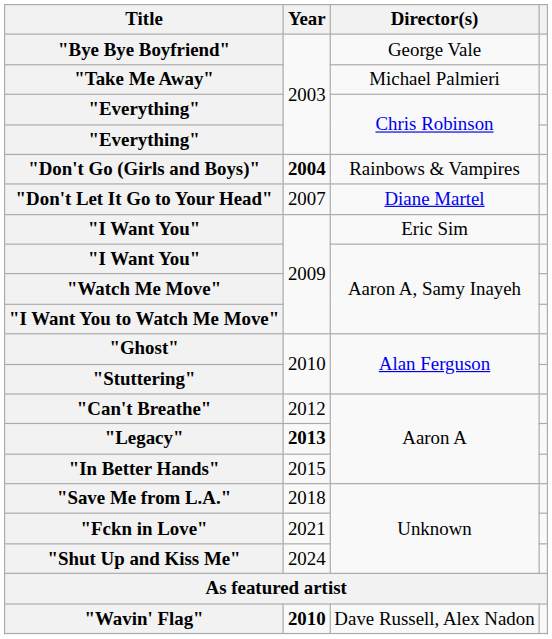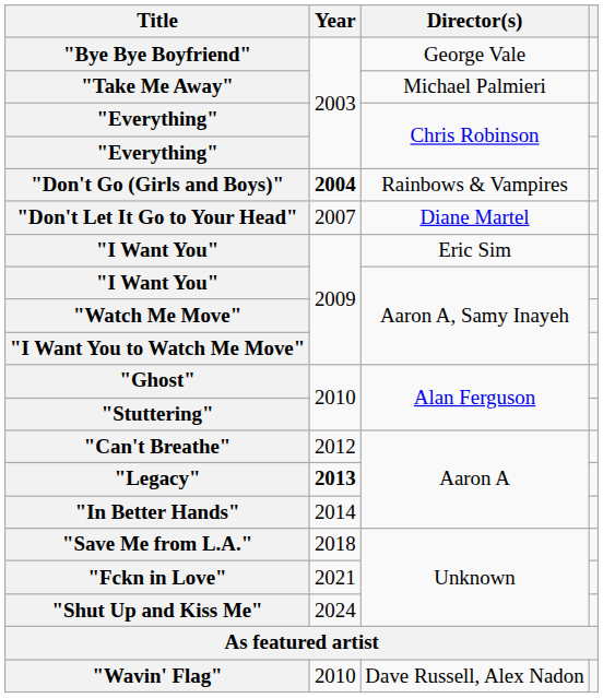 <table class="wikitable plainrowheaders" style="text-align:center">
 <tr>
 <th scope="col">Title</th>
 <th scope="col">Year</th>
 <th scope="col">Director(s)</th>
 <th scope="col"></th>
 </tr>
 <tr>
 <th scope="row">"Bye Bye Boyfriend"</th>
 <td rowspan="4">2003</td>
 <td>George Vale</td>
 <td></td>
 </tr>
 <tr>
 <th scope="row">"Take Me Away"</th>
 <td>Michael Palmieri</td>
 <td></td>
 </tr>
 <tr>
 <th scope="row">"Everything"</th>
 <td rowspan="2"><a href='#'>Chris Robinson</a></td>
 <td></td>
 </tr>
 <tr>
 <th scope="row">"Everything" </th>
 <td></td>
 </tr>
 <tr>
 <th scope="row">"Don't Go (Girls and Boys)"</th>
 <td><strong>2004</strong></td>
 <td>Rainbows & Vampires</td>
 <td></td>
 </tr>
 <tr>
 <th scope="row">"Don't Let It Go to Your Head"</th>
 <td>2007</td>
 <td><a href='#'>Diane Martel</a></td>
 <td></td>
 </tr>
 <tr>
 <th scope="row">"I Want You"</th>
 <td rowspan="4">2009</td>
 <td>Eric Sim</td>
 <td></td>
 </tr>
 <tr>
 <th scope="row">"I Want You" </th>
 <td rowspan="3">Aaron A, Samy Inayeh</td>
 <td></td>
 </tr>
 <tr>
 <th scope="row">"Watch Me Move"</th>
 <td></td>
 </tr>
 <tr>
 <th scope="row">"I Want You to Watch Me Move"</th>
 <td></td>
 </tr>
 <tr>
 <th scope="row">"Ghost"</th>
 <td rowspan="2">2010</td>
 <td rowspan="2"><a href='#'>Alan Ferguson</a></td>
 <td></td>
 </tr>
 <tr>
 <th scope="row">"Stuttering"</th>
 <td></td>
 </tr>
 <tr>
 <th scope="row">"Can't Breathe"</th>
 <td>2012</td>
 <td rowspan="3">Aaron A</td>
 <td></td>
 </tr>
 <tr>
 <th scope="row">"Legacy"</th>
 <td><strong>2013</strong></td>
 <td></td>
 </tr>
 <tr>
 <th scope="row">"In Better Hands"</th>
-<td>2015</td>
+<td>2014</td>
 <td></td>
 </tr>
 <tr>
 <th scope="row">"Save Me from L.A."</th>
 <td>2018</td>
 <td rowspan="3">Unknown</td>
 <td></td>
 </tr>
 <tr>
 <th scope="row">"Fckn in Love"</th>
 <td>2021</td>
 <td></td>
 </tr>
 <tr>
 <th scope="row">"Shut Up and Kiss Me"</th>
 <td>2024</td>
 <td></td>
 </tr>
 <tr>
 <th scope="col" colspan="4">As featured artist</th>
 </tr>
 <tr>
 <th scope="row">"Wavin' Flag" <br></th>
-<td><strong>2010</strong></td>
+<td>2010</td>
 <td>Dave Russell, Alex Nadon</td>
 <td></td>
 </tr>
 </table>
